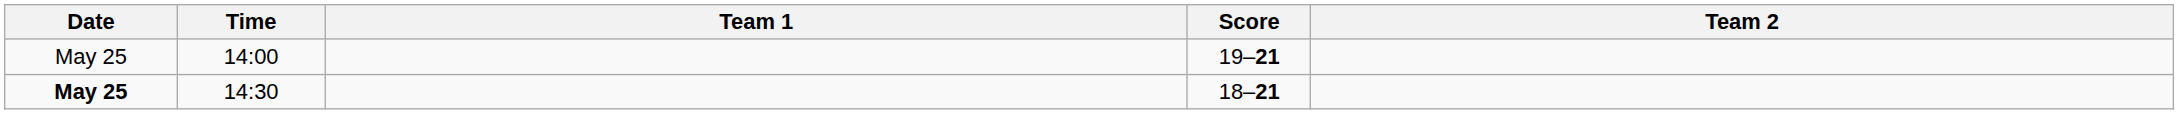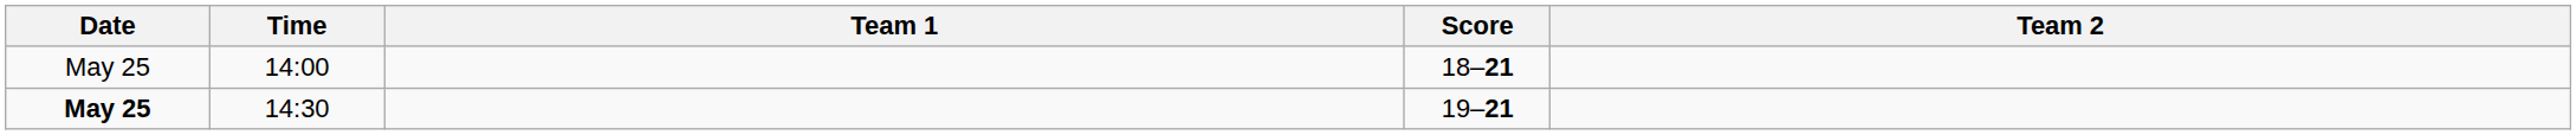 <table class="wikitable" width="100%">
 <tr>
 <th style="width:7%">Date</th>
 <th style="width:6%">Time</th>
 <th style="width:35%">Team 1</th>
 <th style="width:5%">Score</th>
 <th style="width:35%">Team 2</th>
 </tr>
 <tr>
 <td style="text-align:center">May 25</td>
 <td style="text-align:center">14:00</td>
 <td style="text-align:right"></td>
-<td style="text-align:center">19–<strong>21</strong></td>
+<td style="text-align:center">18–<strong>21</strong></td>
 <td style="text-align:left"><strong></strong></td>
 </tr>
 <tr>
 <td style="text-align:center"><strong>May 25</strong></td>
 <td style="text-align:center">14:30</td>
 <td style="text-align:right"></td>
-<td style="text-align:center">18–<strong>21</strong></td>
+<td style="text-align:center">19–<strong>21</strong></td>
 <td style="text-align:left"></td>
 </tr>
 </table>
